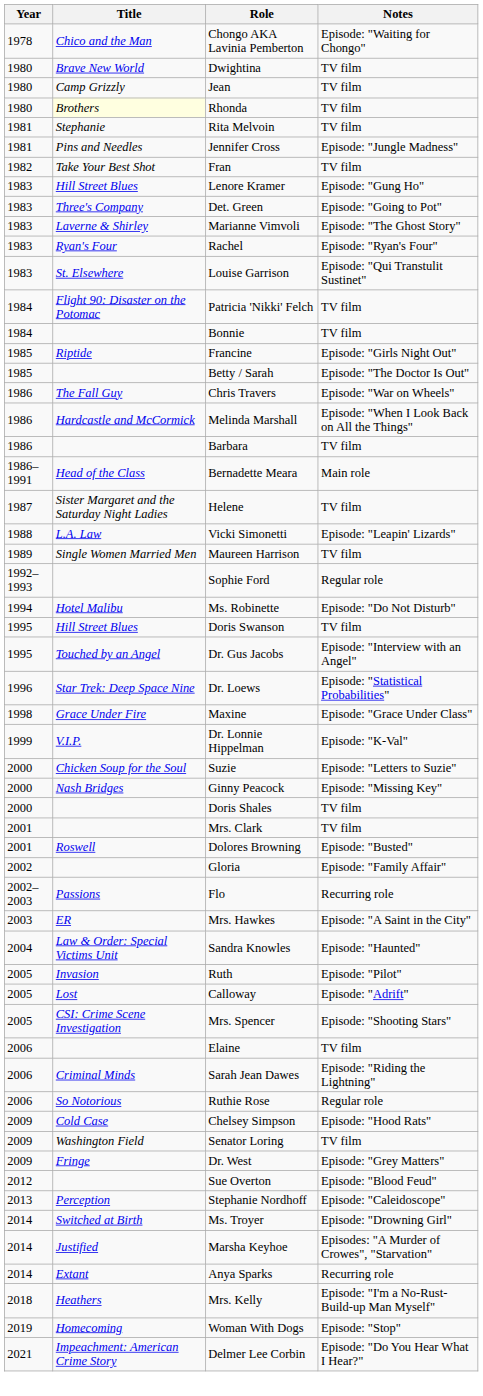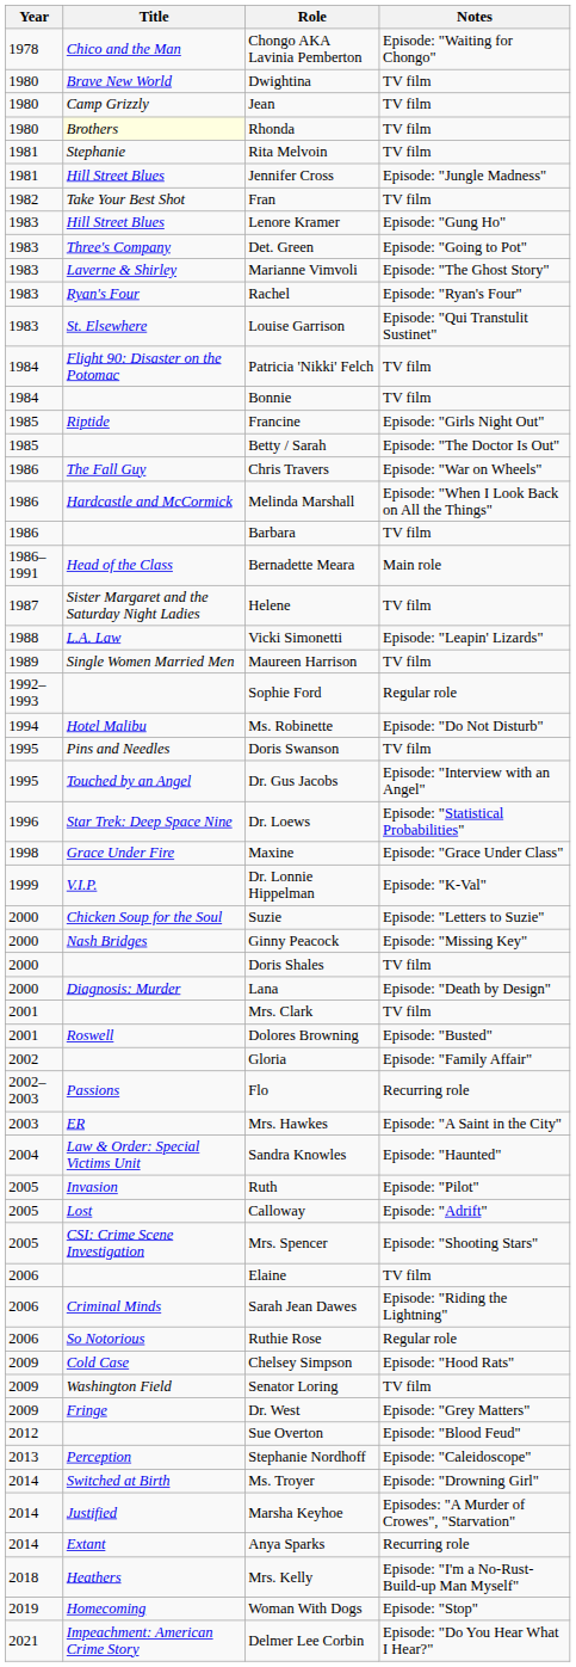 <table class="wikitable sortable">
 <tr>
 <th>Year</th>
 <th>Title</th>
 <th>Role</th>
 <th class="unsortable">Notes</th>
 </tr>
 <tr>
 <td>1978</td>
 <td><em><a href='#'>Chico and the Man</a></em></td>
 <td>Chongo AKA Lavinia Pemberton</td>
 <td>Episode: "Waiting for Chongo"</td>
 </tr>
 <tr>
 <td>1980</td>
 <td><em><a href='#'>Brave New World</a></em></td>
 <td>Dwightina</td>
 <td>TV film</td>
 </tr>
 <tr>
 <td>1980</td>
 <td><em>Camp Grizzly</em></td>
 <td>Jean</td>
 <td>TV film</td>
 </tr>
 <tr>
 <td>1980</td>
 <td style="background: lightyellow;"><em>Brothers</em></td>
 <td>Rhonda</td>
 <td>TV film</td>
 </tr>
 <tr>
 <td>1981</td>
 <td><em>Stephanie</em></td>
 <td>Rita Melvoin</td>
 <td>TV film</td>
 </tr>
 <tr>
 <td>1981</td>
-<td><em>Pins and Needles</em></td>
+<td><em><a href='#'>Hill Street Blues</a></em></td>
 <td>Jennifer Cross</td>
 <td>Episode: "Jungle Madness"</td>
 </tr>
 <tr>
 <td>1982</td>
 <td><em>Take Your Best Shot</em></td>
 <td>Fran</td>
 <td>TV film</td>
 </tr>
 <tr>
 <td>1983</td>
 <td><em><a href='#'>Hill Street Blues</a></em></td>
 <td>Lenore Kramer</td>
 <td>Episode: "Gung Ho"</td>
 </tr>
 <tr>
 <td>1983</td>
 <td><em><a href='#'>Three's Company</a></em></td>
 <td>Det. Green</td>
 <td>Episode: "Going to Pot"</td>
 </tr>
 <tr>
 <td>1983</td>
 <td><em><a href='#'>Laverne & Shirley</a></em></td>
 <td>Marianne Vimvoli</td>
 <td>Episode: "The Ghost Story"</td>
 </tr>
 <tr>
 <td>1983</td>
 <td><em><a href='#'>Ryan's Four</a></em></td>
 <td>Rachel</td>
 <td>Episode: "Ryan's Four"</td>
 </tr>
 <tr>
 <td>1983</td>
 <td><em><a href='#'>St. Elsewhere</a></em></td>
 <td>Louise Garrison</td>
 <td>Episode: "Qui Transtulit Sustinet"</td>
 </tr>
 <tr>
 <td>1984</td>
 <td><em><a href='#'>Flight 90: Disaster on the Potomac</a></em></td>
 <td>Patricia 'Nikki' Felch</td>
 <td>TV film</td>
 </tr>
 <tr>
 <td>1984</td>
 <td><em></em></td>
 <td>Bonnie</td>
 <td>TV film</td>
 </tr>
 <tr>
 <td>1985</td>
 <td><em><a href='#'>Riptide</a></em></td>
 <td>Francine</td>
 <td>Episode: "Girls Night Out"</td>
 </tr>
 <tr>
 <td>1985</td>
 <td><em></em></td>
 <td>Betty / Sarah</td>
 <td>Episode: "The Doctor Is Out"</td>
 </tr>
 <tr>
 <td>1986</td>
 <td><em><a href='#'>The Fall Guy</a></em></td>
 <td>Chris Travers</td>
 <td>Episode: "War on Wheels"</td>
 </tr>
 <tr>
 <td>1986</td>
 <td><em><a href='#'>Hardcastle and McCormick</a></em></td>
 <td>Melinda Marshall</td>
 <td>Episode: "When I Look Back on All the Things"</td>
 </tr>
 <tr>
 <td>1986</td>
 <td><em></em></td>
 <td>Barbara</td>
 <td>TV film</td>
 </tr>
 <tr>
 <td>1986–1991</td>
 <td><em><a href='#'>Head of the Class</a></em></td>
 <td>Bernadette Meara</td>
 <td>Main role</td>
 </tr>
 <tr>
 <td>1987</td>
 <td><em>Sister Margaret and the Saturday Night Ladies</em></td>
 <td>Helene</td>
 <td>TV film</td>
 </tr>
 <tr>
 <td>1988</td>
 <td><em><a href='#'>L.A. Law</a></em></td>
 <td>Vicki Simonetti</td>
 <td>Episode: "Leapin' Lizards"</td>
 </tr>
 <tr>
 <td>1989</td>
 <td><em>Single Women Married Men</em></td>
 <td>Maureen Harrison</td>
 <td>TV film</td>
 </tr>
 <tr>
 <td>1992–1993</td>
 <td><em></em></td>
 <td>Sophie Ford</td>
 <td>Regular role</td>
 </tr>
 <tr>
 <td>1994</td>
 <td><em><a href='#'>Hotel Malibu</a></em></td>
 <td>Ms. Robinette</td>
 <td>Episode: "Do Not Disturb"</td>
 </tr>
 <tr>
 <td>1995</td>
-<td><em><a href='#'>Hill Street Blues</a></em></td>
+<td><em>Pins and Needles</em></td>
 <td>Doris Swanson</td>
 <td>TV film</td>
 </tr>
 <tr>
 <td>1995</td>
 <td><em><a href='#'>Touched by an Angel</a></em></td>
 <td>Dr. Gus Jacobs</td>
 <td>Episode: "Interview with an Angel"</td>
 </tr>
 <tr>
 <td>1996</td>
 <td><em><a href='#'>Star Trek: Deep Space Nine</a></em></td>
 <td>Dr. Loews</td>
 <td>Episode: "<a href='#'>Statistical Probabilities</a>"</td>
 </tr>
 <tr>
 <td>1998</td>
 <td><em><a href='#'>Grace Under Fire</a></em></td>
 <td>Maxine</td>
 <td>Episode: "Grace Under Class"</td>
 </tr>
 <tr>
 <td>1999</td>
 <td><em><a href='#'>V.I.P.</a></em></td>
 <td>Dr. Lonnie Hippelman</td>
 <td>Episode: "K-Val"</td>
 </tr>
 <tr>
 <td>2000</td>
 <td><em><a href='#'>Chicken Soup for the Soul</a></em></td>
 <td>Suzie</td>
 <td>Episode: "Letters to Suzie"</td>
 </tr>
 <tr>
 <td>2000</td>
 <td><em><a href='#'>Nash Bridges</a></em></td>
 <td>Ginny Peacock</td>
 <td>Episode: "Missing Key"</td>
 </tr>
 <tr>
 <td>2000</td>
 <td><em></em></td>
 <td>Doris Shales</td>
 <td>TV film</td>
+</tr>
+<tr>
+<td>2000</td>
+<td><em><a href='#'>Diagnosis: Murder</a></em></td>
+<td>Lana</td>
+<td>Episode: "Death by Design"</td>
 </tr>
 <tr>
 <td>2001</td>
 <td><em></em></td>
 <td>Mrs. Clark</td>
 <td>TV film</td>
 </tr>
 <tr>
 <td>2001</td>
 <td><em><a href='#'>Roswell</a></em></td>
 <td>Dolores Browning</td>
 <td>Episode: "Busted"</td>
 </tr>
 <tr>
 <td>2002</td>
 <td><em></em></td>
 <td>Gloria</td>
 <td>Episode: "Family Affair"</td>
 </tr>
 <tr>
 <td>2002–2003</td>
 <td><em><a href='#'>Passions</a></em></td>
 <td>Flo</td>
 <td>Recurring role</td>
 </tr>
 <tr>
 <td>2003</td>
 <td><em><a href='#'>ER</a></em></td>
 <td>Mrs. Hawkes</td>
 <td>Episode: "A Saint in the City"</td>
 </tr>
 <tr>
 <td>2004</td>
 <td><em><a href='#'>Law & Order: Special Victims Unit</a></em></td>
 <td>Sandra Knowles</td>
 <td>Episode: "Haunted"</td>
 </tr>
 <tr>
 <td>2005</td>
 <td><em><a href='#'>Invasion</a></em></td>
 <td>Ruth</td>
 <td>Episode: "Pilot"</td>
 </tr>
 <tr>
 <td>2005</td>
 <td><em><a href='#'>Lost</a></em></td>
 <td>Calloway</td>
 <td>Episode: "<a href='#'>Adrift</a>"</td>
 </tr>
 <tr>
 <td>2005</td>
 <td><em><a href='#'>CSI: Crime Scene Investigation</a></em></td>
 <td>Mrs. Spencer</td>
 <td>Episode: "Shooting Stars"</td>
 </tr>
 <tr>
 <td>2006</td>
 <td><em></em></td>
 <td>Elaine</td>
 <td>TV film</td>
 </tr>
 <tr>
 <td>2006</td>
 <td><em><a href='#'>Criminal Minds</a></em></td>
 <td>Sarah Jean Dawes</td>
 <td>Episode: "Riding the Lightning"</td>
 </tr>
 <tr>
 <td>2006</td>
 <td><em><a href='#'>So Notorious</a></em></td>
 <td>Ruthie Rose</td>
 <td>Regular role</td>
 </tr>
 <tr>
 <td>2009</td>
 <td><em><a href='#'>Cold Case</a></em></td>
 <td>Chelsey Simpson</td>
 <td>Episode: "Hood Rats"</td>
 </tr>
 <tr>
 <td>2009</td>
 <td><em>Washington Field</em></td>
 <td>Senator Loring</td>
 <td>TV film</td>
 </tr>
 <tr>
 <td>2009</td>
 <td><em><a href='#'>Fringe</a></em></td>
 <td>Dr. West</td>
 <td>Episode: "Grey Matters"</td>
 </tr>
 <tr>
 <td>2012</td>
 <td><em></em></td>
 <td>Sue Overton</td>
 <td>Episode: "Blood Feud"</td>
 </tr>
 <tr>
 <td>2013</td>
 <td><em><a href='#'>Perception</a></em></td>
 <td>Stephanie Nordhoff</td>
 <td>Episode: "Caleidoscope"</td>
 </tr>
 <tr>
 <td>2014</td>
 <td><em><a href='#'>Switched at Birth</a></em></td>
 <td>Ms. Troyer</td>
 <td>Episode: "Drowning Girl"</td>
 </tr>
 <tr>
 <td>2014</td>
 <td><em><a href='#'>Justified</a></em></td>
 <td>Marsha Keyhoe</td>
 <td>Episodes: "A Murder of Crowes", "Starvation"</td>
 </tr>
 <tr>
 <td>2014</td>
 <td><em><a href='#'>Extant</a></em></td>
 <td>Anya Sparks</td>
 <td>Recurring role</td>
 </tr>
 <tr>
 <td>2018</td>
 <td><em><a href='#'>Heathers</a></em></td>
 <td>Mrs. Kelly</td>
 <td>Episode: "I'm a No-Rust-Build-up Man Myself"</td>
 </tr>
 <tr>
 <td>2019</td>
 <td><em><a href='#'>Homecoming</a></em></td>
 <td>Woman With Dogs</td>
 <td>Episode: "Stop"</td>
 </tr>
 <tr>
 <td>2021</td>
 <td><em><a href='#'>Impeachment: American Crime Story</a></em></td>
 <td>Delmer Lee Corbin</td>
 <td>Episode: "Do You Hear What I Hear?"</td>
 </tr>
 </table>
